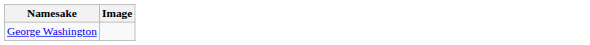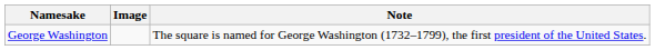 <table class="wikitable">
 <tr>
 <th>Namesake</th>
 <th>Image</th>
+<th>Note</th>
 </tr>
 <tr>
 <td><a href='#'>George Washington</a></td>
 <td></td>
+<td>The square is named for George Washington (1732–1799), the first <a href='#'>president of the United States</a>.</td>
 </tr>
 </table>
